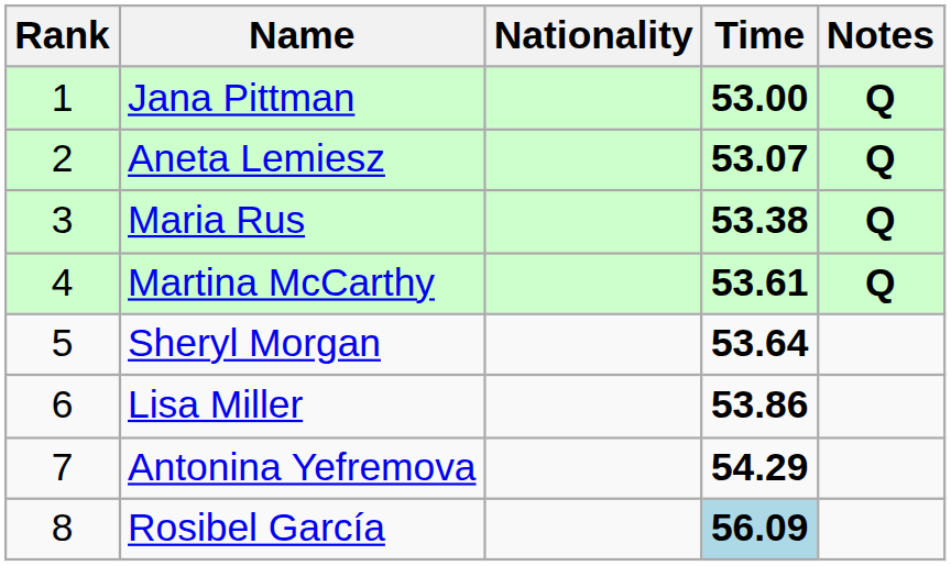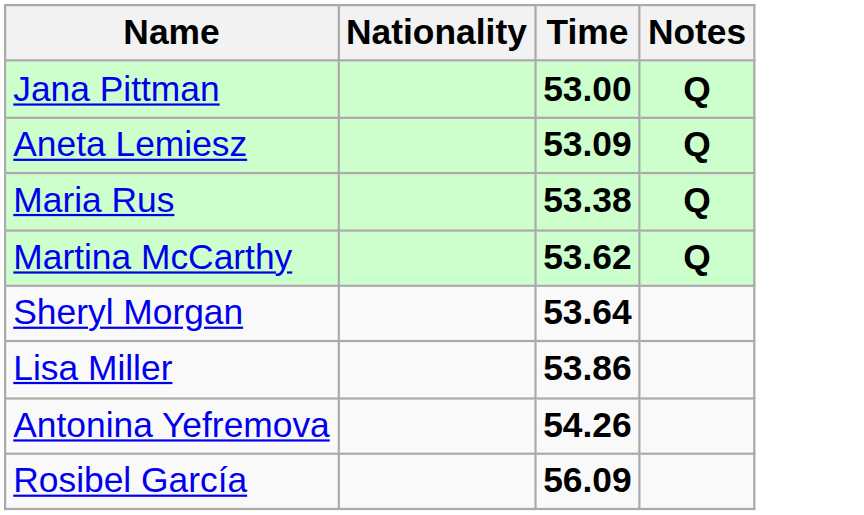 <table class="wikitable sortable" style="text-align:center">
 <tr>
-<th>Rank</th>
 <th>Name</th>
 <th>Nationality</th>
 <th>Time</th>
 <th>Notes</th>
 </tr>
 <tr bgcolor=ccffcc>
-<td>1</td>
 <td align=left><a href='#'>Jana Pittman</a></td>
 <td align=left></td>
 <td><strong>53.00</strong></td>
 <td><strong>Q</strong></td>
 </tr>
 <tr bgcolor=ccffcc>
-<td>2</td>
 <td align=left><a href='#'>Aneta Lemiesz</a></td>
 <td align=left></td>
-<td><strong>53.07</strong></td>
+<td><strong>53.09</strong></td>
 <td><strong>Q</strong></td>
 </tr>
 <tr bgcolor=ccffcc>
-<td>3</td>
 <td align=left><a href='#'>Maria Rus</a></td>
 <td align=left></td>
 <td><strong>53.38</strong></td>
 <td><strong>Q</strong></td>
 </tr>
 <tr bgcolor=ccffcc>
-<td>4</td>
 <td align=left><a href='#'>Martina McCarthy</a></td>
 <td align=left></td>
-<td><strong>53.61</strong></td>
+<td><strong>53.62</strong></td>
 <td><strong>Q</strong></td>
 </tr>
 <tr>
-<td>5</td>
 <td align=left><a href='#'>Sheryl Morgan</a></td>
 <td align=left></td>
 <td><strong>53.64</strong></td>
 <td></td>
 </tr>
 <tr>
-<td>6</td>
 <td align=left><a href='#'>Lisa Miller</a></td>
 <td align=left></td>
 <td><strong>53.86</strong></td>
 <td></td>
 </tr>
 <tr>
-<td>7</td>
 <td align=left><a href='#'>Antonina Yefremova</a></td>
 <td align=left></td>
-<td><strong>54.29</strong></td>
+<td><strong>54.26</strong></td>
 <td></td>
 </tr>
 <tr>
-<td>8</td>
 <td align=left><a href='#'>Rosibel García</a></td>
 <td align=left></td>
-<td style="background: lightblue;"><strong>56.09</strong></td>
+<td><strong>56.09</strong></td>
 <td></td>
 </tr>
 </table>
